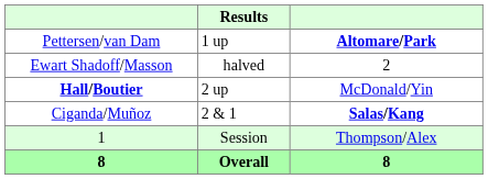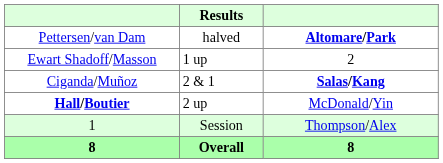 <table border="1" cellpadding="3" style="border-collapse:collapse; text-align:center;">
 <tr style="background:#dfd;">
 <th style="width:12em;"></th>
 <th style="width:5.5em;">Results</th>
 <th style="width:12em;"></th>
 </tr>
 <tr>
 <td><a href='#'>Pettersen</a>/<a href='#'>van Dam</a></td>
-<td align=left> 1 up</td>
+<td>halved</td>
 <td><strong><a href='#'>Altomare</a>/<a href='#'>Park</a></strong></td>
 </tr>
 <tr>
 <td><a href='#'>Ewart Shadoff</a>/<a href='#'>Masson</a></td>
-<td>halved</td>
+<td align=left> 1 up</td>
 <td>2</td>
+</tr>
+<tr>
+<td><a href='#'>Ciganda</a>/<a href='#'>Muñoz</a></td>
+<td align=left> 2 & 1</td>
+<td><strong><a href='#'>Salas</a>/<a href='#'>Kang</a></strong></td>
 </tr>
 <tr>
 <td><strong><a href='#'>Hall</a>/<a href='#'>Boutier</a></strong></td>
 <td align=left> 2 up</td>
 <td><a href='#'>McDonald</a>/<a href='#'>Yin</a></td>
-</tr>
-<tr>
-<td><a href='#'>Ciganda</a>/<a href='#'>Muñoz</a></td>
-<td align=left> 2 & 1</td>
-<td><strong><a href='#'>Salas</a>/<a href='#'>Kang</a></strong></td>
 </tr>
 <tr style="background:#dfd;">
 <td>1</td>
 <td>Session</td>
 <td><a href='#'>Thompson</a>/<a href='#'>Alex</a></td>
 </tr>
 <tr style="background:#afa;">
 <th>8</th>
 <th>Overall</th>
 <th>8</th>
 </tr>
 </table>
